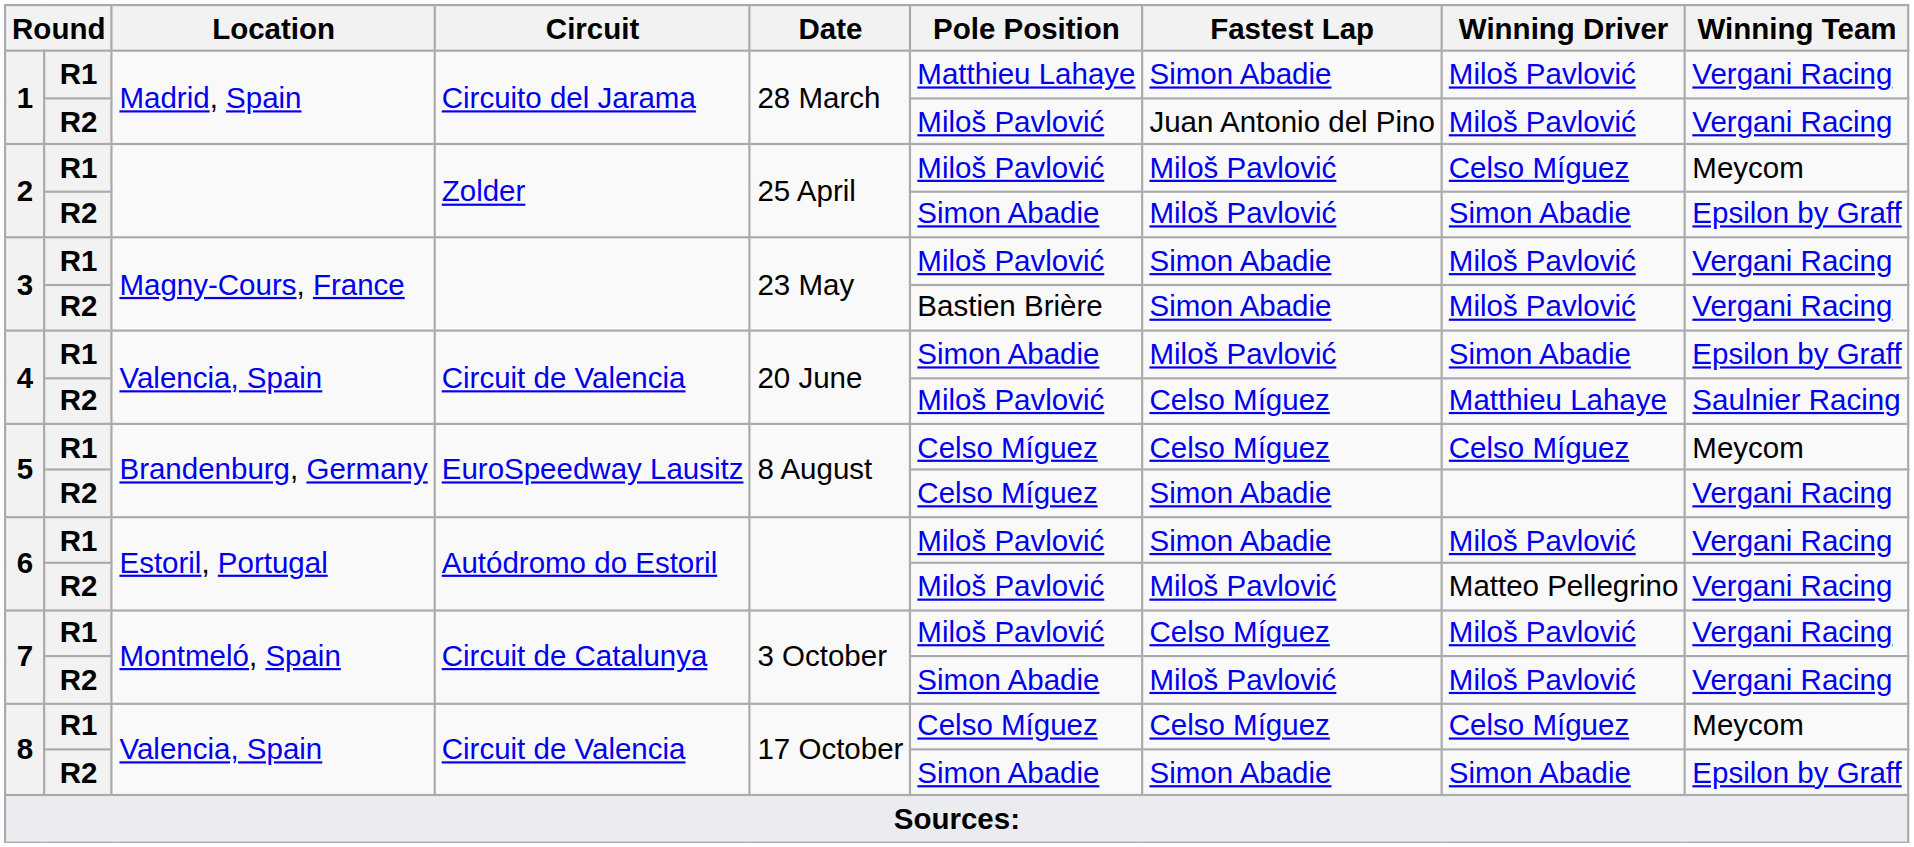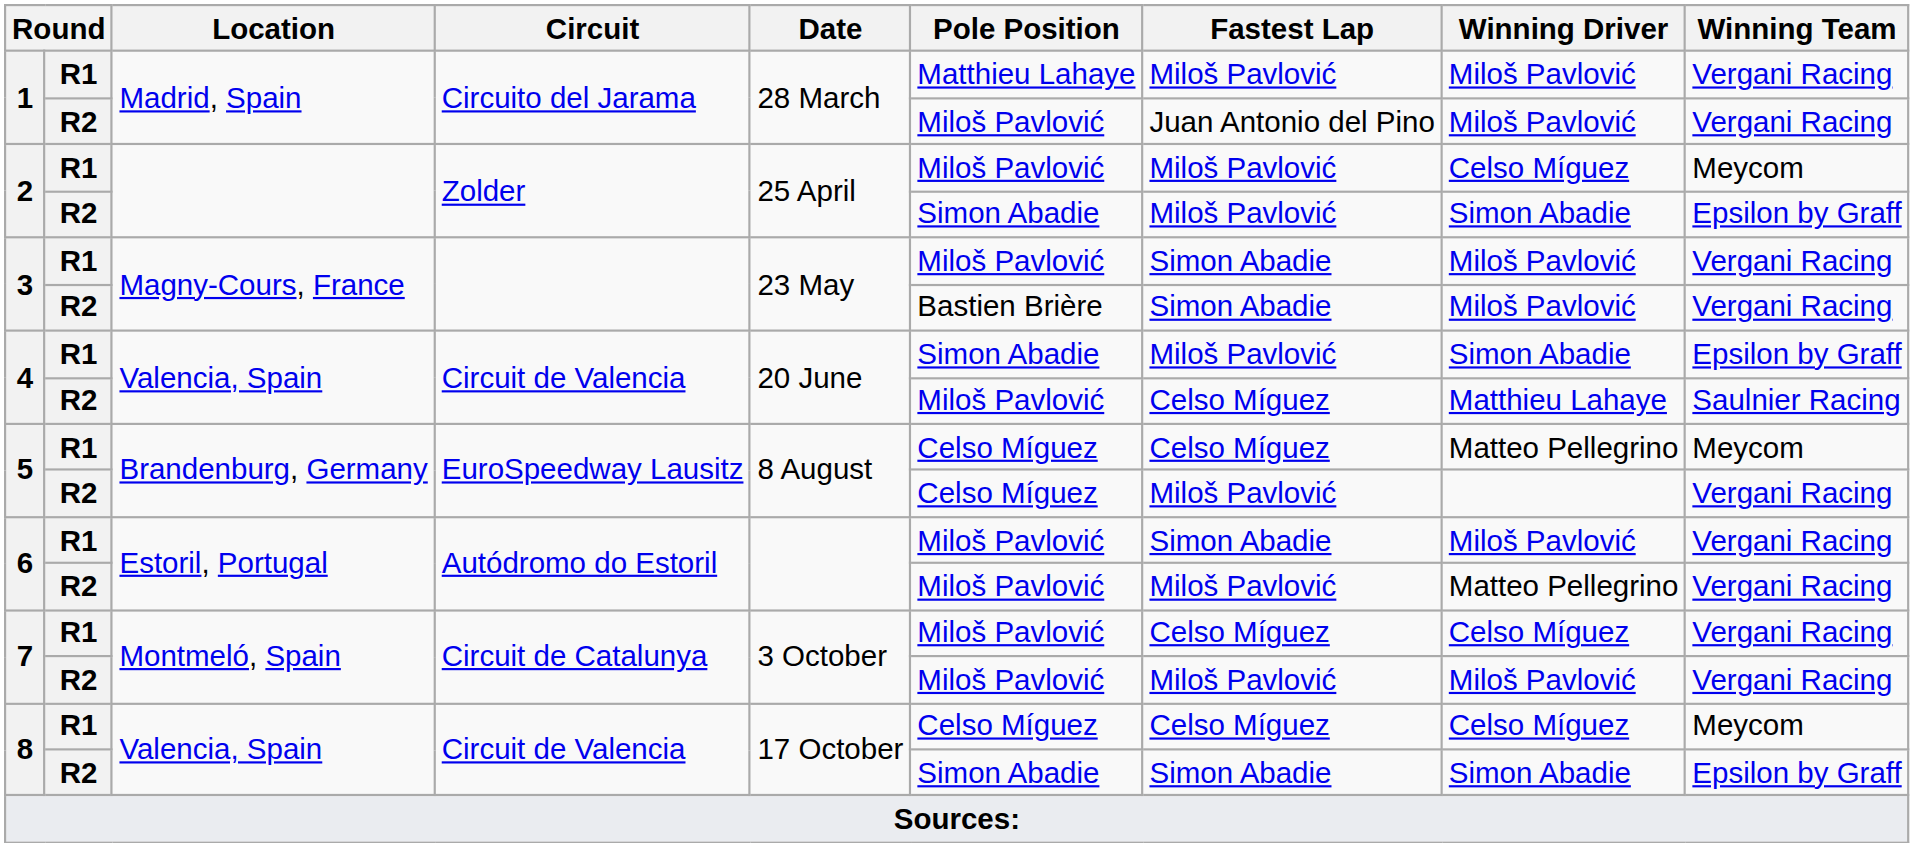 <table class="wikitable" style="font-size: 85%">
 <tr>
 <th colspan=2>Round</th>
 <th>Location</th>
 <th>Circuit</th>
 <th>Date</th>
 <th>Pole Position</th>
 <th>Fastest Lap</th>
 <th>Winning Driver</th>
 <th>Winning Team</th>
 </tr>
 <tr>
 <th rowspan=2>1</th>
 <th>R1</th>
 <td rowspan=2> <a href='#'>Madrid</a>, <a href='#'>Spain</a></td>
 <td rowspan=2><a href='#'>Circuito del Jarama</a></td>
 <td rowspan=2>28 March</td>
 <td nowrap> <a href='#'>Matthieu Lahaye</a></td>
-<td> <a href='#'>Simon Abadie</a></td>
+<td nowrap> <a href='#'>Miloš Pavlović</a></td>
 <td nowrap> <a href='#'>Miloš Pavlović</a></td>
 <td> <a href='#'>Vergani Racing</a></td>
 </tr>
 <tr>
 <th>R2</th>
 <td nowrap> <a href='#'>Miloš Pavlović</a></td>
 <td nowrap> Juan Antonio del Pino</td>
 <td> <a href='#'>Miloš Pavlović</a></td>
 <td> <a href='#'>Vergani Racing</a></td>
 </tr>
 <tr>
 <th rowspan=2>2</th>
 <th>R1</th>
 <td rowspan=2></td>
 <td rowspan=2><a href='#'>Zolder</a></td>
 <td rowspan=2>25 April</td>
 <td> <a href='#'>Miloš Pavlović</a></td>
 <td> <a href='#'>Miloš Pavlović</a></td>
 <td> <a href='#'>Celso Míguez</a></td>
 <td> Meycom</td>
 </tr>
 <tr>
 <th>R2</th>
 <td> <a href='#'>Simon Abadie</a></td>
 <td> <a href='#'>Miloš Pavlović</a></td>
 <td> <a href='#'>Simon Abadie</a></td>
 <td nowrap> <a href='#'>Epsilon by Graff</a></td>
 </tr>
 <tr>
 <th rowspan=2>3</th>
 <th>R1</th>
 <td rowspan=2> <a href='#'>Magny-Cours</a>, <a href='#'>France</a></td>
 <td rowspan=2></td>
 <td rowspan=2>23 May</td>
 <td> <a href='#'>Miloš Pavlović</a></td>
 <td> <a href='#'>Simon Abadie</a></td>
 <td> <a href='#'>Miloš Pavlović</a></td>
 <td> <a href='#'>Vergani Racing</a></td>
 </tr>
 <tr>
 <th>R2</th>
 <td> Bastien Brière</td>
 <td> <a href='#'>Simon Abadie</a></td>
 <td> <a href='#'>Miloš Pavlović</a></td>
 <td> <a href='#'>Vergani Racing</a></td>
 </tr>
 <tr>
 <th rowspan=2>4</th>
 <th>R1</th>
 <td rowspan=2> <a href='#'>Valencia, Spain</a></td>
 <td rowspan=2><a href='#'>Circuit de Valencia</a></td>
 <td rowspan=2>20 June</td>
 <td> <a href='#'>Simon Abadie</a></td>
 <td> <a href='#'>Miloš Pavlović</a></td>
 <td> <a href='#'>Simon Abadie</a></td>
 <td> <a href='#'>Epsilon by Graff</a></td>
 </tr>
 <tr>
 <th>R2</th>
 <td> <a href='#'>Miloš Pavlović</a></td>
 <td> <a href='#'>Celso Míguez</a></td>
 <td> <a href='#'>Matthieu Lahaye</a></td>
 <td> <a href='#'>Saulnier Racing</a></td>
 </tr>
 <tr>
 <th rowspan=2>5</th>
 <th>R1</th>
 <td rowspan=2> <a href='#'>Brandenburg</a>, <a href='#'>Germany</a></td>
 <td rowspan=2><a href='#'>EuroSpeedway Lausitz</a></td>
 <td rowspan=2>8 August</td>
 <td> <a href='#'>Celso Míguez</a></td>
 <td> <a href='#'>Celso Míguez</a></td>
-<td> <a href='#'>Celso Míguez</a></td>
+<td> Matteo Pellegrino</td>
 <td> Meycom</td>
 </tr>
 <tr>
 <th>R2</th>
 <td> <a href='#'>Celso Míguez</a></td>
-<td> <a href='#'>Simon Abadie</a></td>
+<td> <a href='#'>Miloš Pavlović</a></td>
 <td></td>
 <td> <a href='#'>Vergani Racing</a></td>
 </tr>
 <tr>
 <th rowspan=2>6</th>
 <th>R1</th>
 <td rowspan=2> <a href='#'>Estoril</a>, <a href='#'>Portugal</a></td>
 <td rowspan=2><a href='#'>Autódromo do Estoril</a></td>
 <td rowspan=2></td>
 <td> <a href='#'>Miloš Pavlović</a></td>
 <td> <a href='#'>Simon Abadie</a></td>
 <td> <a href='#'>Miloš Pavlović</a></td>
 <td> <a href='#'>Vergani Racing</a></td>
 </tr>
 <tr>
 <th>R2</th>
 <td> <a href='#'>Miloš Pavlović</a></td>
 <td> <a href='#'>Miloš Pavlović</a></td>
 <td> Matteo Pellegrino</td>
 <td> <a href='#'>Vergani Racing</a></td>
 </tr>
 <tr>
 <th rowspan=2>7</th>
 <th>R1</th>
 <td rowspan=2> <a href='#'>Montmeló</a>, <a href='#'>Spain</a></td>
 <td rowspan=2><a href='#'>Circuit de Catalunya</a></td>
 <td rowspan=2>3 October</td>
 <td> <a href='#'>Miloš Pavlović</a></td>
 <td> <a href='#'>Celso Míguez</a></td>
-<td> <a href='#'>Miloš Pavlović</a></td>
+<td> <a href='#'>Celso Míguez</a></td>
 <td> <a href='#'>Vergani Racing</a></td>
 </tr>
 <tr>
 <th>R2</th>
-<td> <a href='#'>Simon Abadie</a></td>
+<td> <a href='#'>Miloš Pavlović</a></td>
 <td> <a href='#'>Miloš Pavlović</a></td>
 <td> <a href='#'>Miloš Pavlović</a></td>
 <td> <a href='#'>Vergani Racing</a></td>
 </tr>
 <tr>
 <th rowspan=2>8</th>
 <th>R1</th>
 <td rowspan=2> <a href='#'>Valencia, Spain</a></td>
 <td rowspan=2><a href='#'>Circuit de Valencia</a></td>
 <td rowspan=2>17 October</td>
 <td> <a href='#'>Celso Míguez</a></td>
 <td> <a href='#'>Celso Míguez</a></td>
 <td> <a href='#'>Celso Míguez</a></td>
 <td> Meycom</td>
 </tr>
 <tr>
 <th>R2</th>
 <td> <a href='#'>Simon Abadie</a></td>
 <td> <a href='#'>Simon Abadie</a></td>
 <td> <a href='#'>Simon Abadie</a></td>
 <td> <a href='#'>Epsilon by Graff</a></td>
 </tr>
 <tr class="sortbottom">
 <td colspan="9" style="background-color:#EAECF0;text-align:center"><strong>Sources:</strong></td>
 </tr>
 </table>
